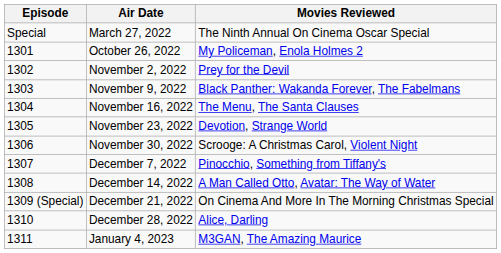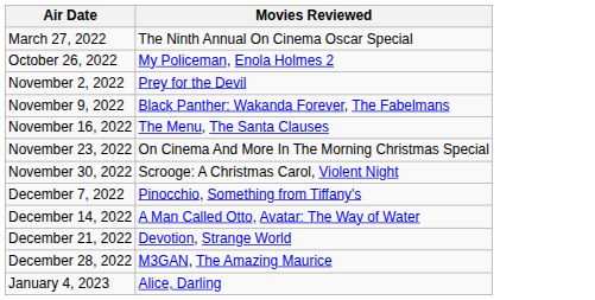 <table class="wikitable">
 <tr>
-<th>Episode</th>
 <th>Air Date</th>
 <th>Movies Reviewed</th>
 </tr>
 <tr>
-<td>Special</td>
 <td>March 27, 2022</td>
 <td>The Ninth Annual On Cinema Oscar Special</td>
 </tr>
 <tr>
-<td>1301</td>
 <td>October 26, 2022</td>
 <td><a href='#'>My Policeman</a>, <a href='#'>Enola Holmes 2</a></td>
 </tr>
 <tr>
-<td>1302</td>
 <td>November 2, 2022</td>
 <td><a href='#'>Prey for the Devil</a></td>
 </tr>
 <tr>
-<td>1303</td>
 <td>November 9, 2022</td>
 <td><a href='#'>Black Panther: Wakanda Forever</a>, <a href='#'>The Fabelmans</a></td>
 </tr>
 <tr>
-<td>1304</td>
 <td>November 16, 2022</td>
 <td><a href='#'>The Menu</a>, <a href='#'>The Santa Clauses</a></td>
 </tr>
 <tr>
-<td>1305</td>
 <td>November 23, 2022</td>
-<td><a href='#'>Devotion</a>, <a href='#'>Strange World</a></td>
+<td>On Cinema And More In The Morning Christmas Special</td>
 </tr>
 <tr>
-<td>1306</td>
 <td>November 30, 2022</td>
 <td>Scrooge: A Christmas Carol, <a href='#'>Violent Night</a></td>
 </tr>
 <tr>
-<td>1307</td>
 <td>December 7, 2022</td>
 <td><a href='#'>Pinocchio</a>, <a href='#'>Something from Tiffany's</a></td>
 </tr>
 <tr>
-<td>1308</td>
 <td>December 14, 2022</td>
 <td><a href='#'>A Man Called Otto</a>, <a href='#'>Avatar: The Way of Water</a></td>
 </tr>
 <tr>
-<td>1309 (Special)</td>
 <td>December 21, 2022</td>
-<td>On Cinema And More In The Morning Christmas Special</td>
+<td><a href='#'>Devotion</a>, <a href='#'>Strange World</a></td>
 </tr>
 <tr>
-<td>1310</td>
 <td>December 28, 2022</td>
+<td><a href='#'>M3GAN</a>, <a href='#'>The Amazing Maurice</a></td>
+</tr>
+<tr>
+<td>January 4, 2023</td>
 <td><a href='#'>Alice, Darling</a></td>
 </tr>
-<tr>
-<td>1311</td>
-<td>January 4, 2023</td>
-<td><a href='#'>M3GAN</a>, <a href='#'>The Amazing Maurice</a></td>
-</tr>
 </table>
